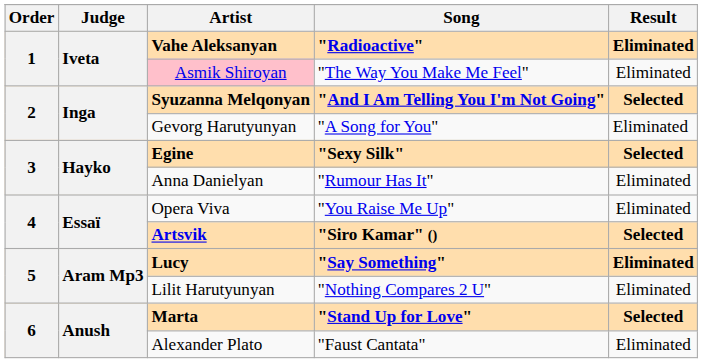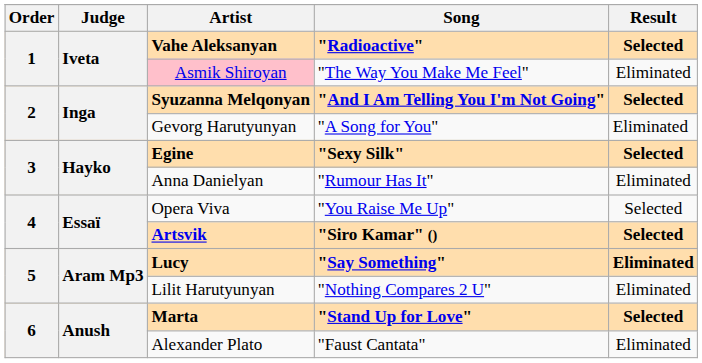 <table class="wikitable sortable plainrowheaders" style="margin: 1em auto 1em auto; text-align:center;">
 <tr>
 </tr>
 <tr>
 <th scope="col">Order</th>
 <th scope="col">Judge</th>
 <th scope="col">Artist</th>
 <th scope="col">Song</th>
 <th scope="col">Result</th>
 </tr>
 <tr style="background:navajowhite; font-weight:bold">
 <th scope="row" rowspan="2" style="text-align:center">1</th>
 <th scope="row" rowspan="2" style="text-align:left">Iveta</th>
 <td style="text-align:left">Vahe Aleksanyan</td>
 <td style="text-align:left">"<a href='#'>Radioactive</a>"</td>
-<td>Eliminated</td>
+<td>Selected</td>
 </tr>
 <tr>
 <td style="background:pink;"style="text-align:left"><a href='#'>Asmik Shiroyan</a></td>
 <td style="text-align:left">"<a href='#'>The Way You Make Me Feel</a>"</td>
 <td>Eliminated</td>
 </tr>
 <tr style="background:navajowhite; font-weight:bold">
 <th scope="row" rowspan="2" style="text-align:center">2</th>
 <th scope="row" rowspan="2" style="text-align:left">Inga</th>
 <td style="text-align:left">Syuzanna Melqonyan</td>
 <td style="text-align:left">"<a href='#'>And I Am Telling You I'm Not Going</a>"</td>
 <td>Selected</td>
 </tr>
 <tr>
 <td style="text-align:left">Gevorg Harutyunyan</td>
 <td style="text-align:left">"<a href='#'>A Song for You</a>"</td>
 <td style="text-align:left">Eliminated</td>
 </tr>
 <tr style="background:navajowhite; font-weight:bold">
 <th scope="row" rowspan="2" style="text-align:center">3</th>
 <th scope="row" rowspan="2" style="text-align:left">Hayko</th>
 <td style="text-align:left">Egine</td>
 <td style="text-align:left">"Sexy Silk"</td>
 <td>Selected</td>
 </tr>
 <tr>
 <td style="text-align:left">Anna Danielyan</td>
 <td style="text-align:left">"<a href='#'>Rumour Has It</a>"</td>
 <td>Eliminated</td>
 </tr>
 <tr>
 <th scope="row" rowspan="2" style="text-align:center">4</th>
 <th scope="row" rowspan="2" style="text-align:left">Essaï</th>
 <td style="text-align:left">Opera Viva</td>
 <td style="text-align:left">"<a href='#'>You Raise Me Up</a>"</td>
-<td>Eliminated</td>
+<td>Selected</td>
 </tr>
 <tr style="background:navajowhite; font-weight:bold">
 <td style="text-align:left"><a href='#'>Artsvik</a></td>
 <td style="text-align:left">"Siro Kamar" <small>()</small></td>
 <td>Selected</td>
 </tr>
 <tr style="background:navajowhite; font-weight:bold">
 <th scope="row" rowspan="2" style="text-align:center">5</th>
 <th scope="row" rowspan="2" style="text-align:left">Aram Mp3</th>
 <td style="text-align:left">Lucy</td>
 <td style="text-align:left">"<a href='#'>Say Something</a>"</td>
 <td>Eliminated</td>
 </tr>
 <tr>
 <td style="text-align:left">Lilit Harutyunyan</td>
 <td style="text-align:left">"<a href='#'>Nothing Compares 2 U</a>"</td>
 <td>Eliminated</td>
 </tr>
 <tr style="background:navajowhite; font-weight:bold">
 <th scope="row" rowspan="2" style="text-align:center">6</th>
 <th scope="row" rowspan="2" style="text-align:left">Anush</th>
 <td style="text-align:left">Marta</td>
 <td style="text-align:left">"<a href='#'>Stand Up for Love</a>"</td>
 <td>Selected</td>
 </tr>
 <tr>
 <td style="text-align:left">Alexander Plato</td>
 <td style="text-align:left">"Faust Cantata"</td>
 <td>Eliminated</td>
 </tr>
 </table>
